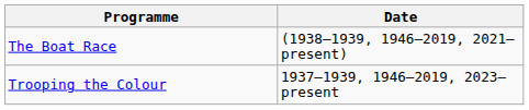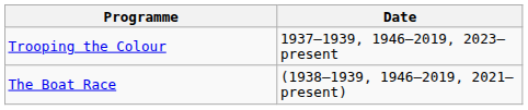 <table class="wikitable">
 <tr>
 <th width=250>Programme</th>
 <th width=225>Date</th>
 </tr>
 <tr>
+<td><a href='#'>Trooping the Colour</a></td>
+<td>1937–1939, 1946–2019, 2023–present</td>
+</tr>
+<tr>
 <td><a href='#'>The Boat Race</a></td>
 <td>(1938–1939, 1946–2019, 2021–present)</td>
 </tr>
-<tr>
-<td><a href='#'>Trooping the Colour</a></td>
-<td>1937–1939, 1946–2019, 2023–present</td>
-</tr>
 </table>
